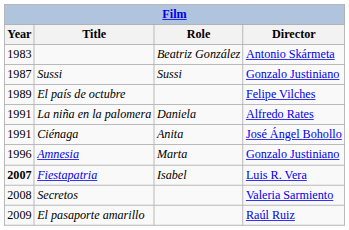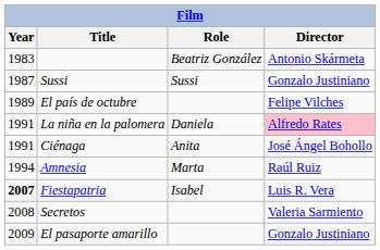 <table class="wikitable" style="font-size: 95%;">
 <tr>
 <th colspan="4" style="background: LightSteelBlue;"><a href='#'>Film</a></th>
 </tr>
 <tr>
 <th>Year</th>
 <th>Title</th>
 <th>Role</th>
 <th>Director</th>
 </tr>
 <tr>
 <td>1983</td>
 <td><em></em></td>
 <td><em>Beatriz González</em></td>
 <td><a href='#'>Antonio Skármeta</a></td>
 </tr>
 <tr>
 <td>1987</td>
 <td><em>Sussi</em></td>
 <td><em>Sussi</em></td>
 <td><a href='#'>Gonzalo Justiniano</a></td>
 </tr>
 <tr>
 <td>1989</td>
 <td><em>El país de octubre</em></td>
 <td></td>
 <td><a href='#'>Felipe Vilches</a></td>
 </tr>
 <tr>
 <td>1991</td>
 <td><em>La niña en la palomera</em></td>
 <td><em>Daniela</em></td>
-<td><a href='#'>Alfredo Rates</a></td>
+<td style="background: pink;"><a href='#'>Alfredo Rates</a></td>
 </tr>
 <tr>
 <td>1991</td>
 <td><em>Ciénaga</em></td>
 <td><em>Anita</em></td>
 <td><a href='#'>José Ángel Bohollo</a></td>
 </tr>
 <tr>
-<td>1996</td>
+<td>1994</td>
 <td><em><a href='#'>Amnesia</a></em></td>
 <td><em>Marta</em></td>
-<td><a href='#'>Gonzalo Justiniano</a></td>
+<td><a href='#'>Raúl Ruiz</a></td>
 </tr>
 <tr>
 <td><strong>2007</strong></td>
 <td><em><a href='#'>Fiestapatria</a></em></td>
 <td><em>Isabel</em></td>
 <td><a href='#'>Luis R. Vera</a></td>
 </tr>
 <tr>
 <td>2008</td>
 <td><em>Secretos</em></td>
 <td></td>
 <td><a href='#'>Valeria Sarmiento</a></td>
 </tr>
 <tr>
 <td>2009</td>
 <td><em>El pasaporte amarillo</em></td>
 <td></td>
-<td><a href='#'>Raúl Ruiz</a></td>
+<td><a href='#'>Gonzalo Justiniano</a></td>
 </tr>
 </table>
